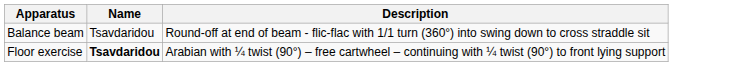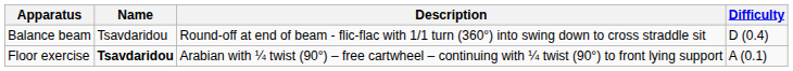 <table class="wikitable">
 <tr>
 <th>Apparatus</th>
 <th>Name</th>
 <th>Description</th>
+<th><a href='#'>Difficulty</a></th>
 </tr>
 <tr>
 <td>Balance beam</td>
 <td>Tsavdaridou</td>
 <td>Round-off at end of beam - flic-flac with 1/1 turn (360°) into swing down to cross straddle sit</td>
+<td>D (0.4)</td>
 </tr>
 <tr>
 <td>Floor exercise</td>
 <td><strong>Tsavdaridou</strong></td>
 <td>Arabian with ¼ twist (90°) – free cartwheel – continuing with ¼ twist (90°) to front lying support</td>
+<td>A (0.1)</td>
 </tr>
 </table>
